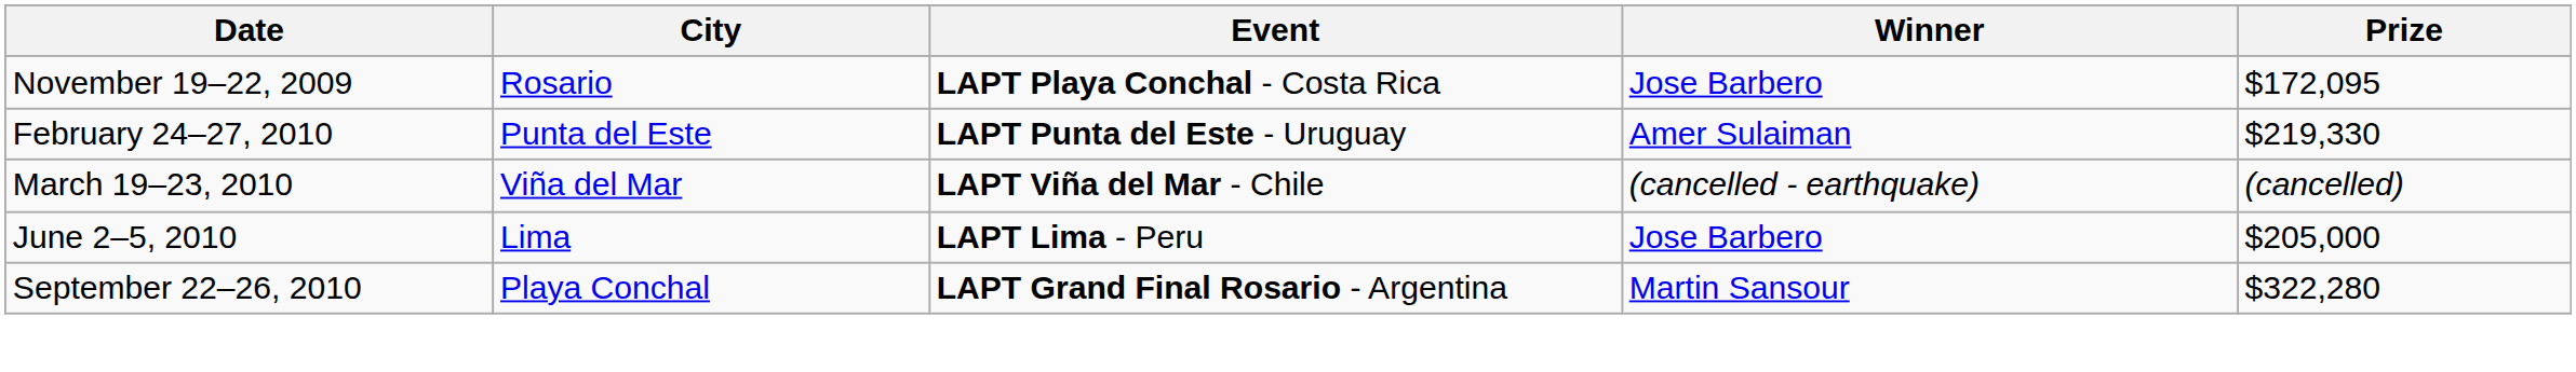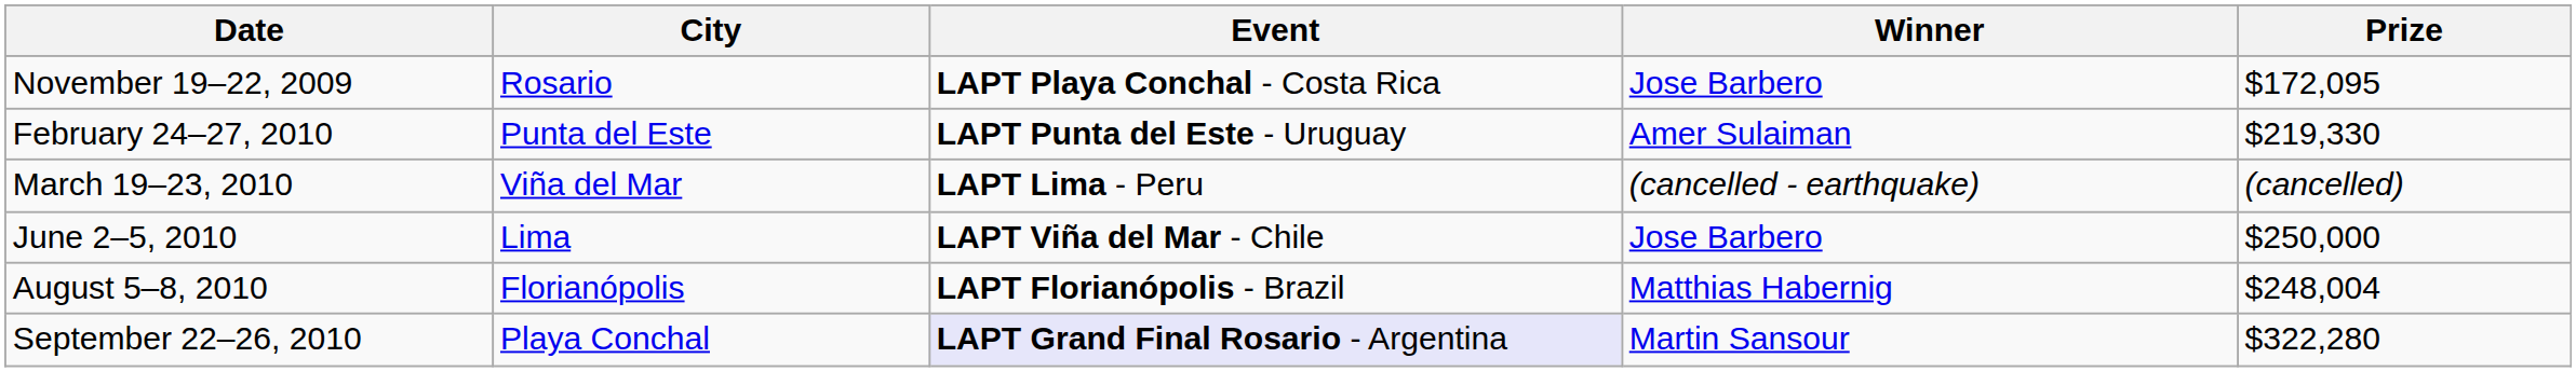 <table class="wikitable" width="100%">
 <tr>
 <th width="19%">Date</th>
 <th width="17%">City</th>
 <th width="27%">Event</th>
 <th width="24%">Winner</th>
 <th width="13%">Prize</th>
 </tr>
 <tr>
 <td>November 19–22, 2009</td>
 <td> <a href='#'>Rosario</a></td>
 <td><strong>LAPT Playa Conchal</strong> - Costa Rica</td>
 <td> <a href='#'>Jose Barbero</a></td>
 <td>$172,095</td>
 </tr>
 <tr>
 <td>February 24–27, 2010</td>
 <td> <a href='#'>Punta del Este</a></td>
 <td><strong>LAPT Punta del Este</strong> - Uruguay</td>
 <td> <a href='#'>Amer Sulaiman</a></td>
 <td>$219,330</td>
 </tr>
 <tr>
 <td>March 19–23, 2010</td>
 <td> <a href='#'>Viña del Mar</a></td>
-<td><strong>LAPT Viña del Mar</strong> - Chile</td>
+<td><strong>LAPT Lima</strong> - Peru</td>
 <td><em>(cancelled - earthquake)</em></td>
 <td><em>(cancelled)</em></td>
 </tr>
 <tr>
 <td>June 2–5, 2010</td>
 <td> <a href='#'>Lima</a></td>
-<td><strong>LAPT Lima</strong> - Peru</td>
+<td><strong>LAPT Viña del Mar</strong> - Chile</td>
 <td> <a href='#'>Jose Barbero</a></td>
-<td>$205,000</td>
+<td>$250,000</td>
+</tr>
+<tr>
+<td>August 5–8, 2010</td>
+<td> <a href='#'>Florianópolis</a></td>
+<td><strong>LAPT Florianópolis</strong> - Brazil</td>
+<td> <a href='#'>Matthias Habernig</a></td>
+<td>$248,004</td>
 </tr>
 <tr>
 <td>September 22–26, 2010</td>
 <td> <a href='#'>Playa Conchal</a></td>
-<td><strong>LAPT Grand Final Rosario</strong> - Argentina</td>
+<td style="background: lavender;"><strong>LAPT Grand Final Rosario</strong> - Argentina</td>
 <td> <a href='#'>Martin Sansour</a></td>
 <td>$322,280</td>
 </tr>
 </table>
